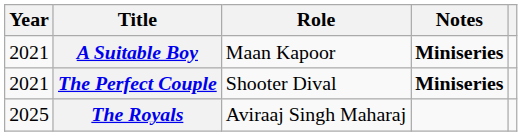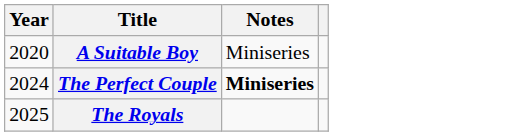 <table class="wikitable sortable plainrowheaders">
 <tr style="text-align:center;">
 <th scope="col">Year</th>
 <th scope="col">Title</th>
-<th scope="col">Role</th>
 <th class="unsortable" scope="col">Notes</th>
 <th></th>
 </tr>
 <tr>
-<td>2021</td>
+<td>2020</td>
 <th scope="row"><em><a href='#'>A Suitable Boy</a></em></th>
-<td>Maan Kapoor</td>
-<td><strong>Miniseries</strong></td>
+<td>Miniseries</td>
 <td></td>
 </tr>
 <tr>
-<td>2021</td>
+<td>2024</td>
 <th scope="row"><em><a href='#'>The Perfect Couple</a></em></th>
-<td>Shooter Dival</td>
 <td><strong>Miniseries</strong></td>
 <td></td>
 </tr>
 <tr>
 <td>2025</td>
 <th scope="row"><em><a href='#'>The Royals</a></em></th>
-<td>Aviraaj Singh Maharaj</td>
 <td></td>
 <td></td>
 </tr>
 </table>
